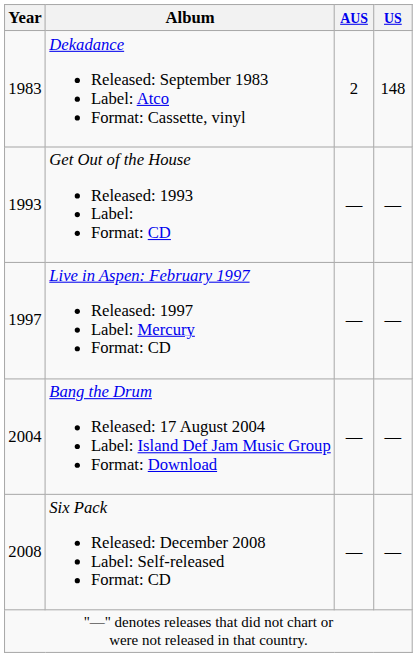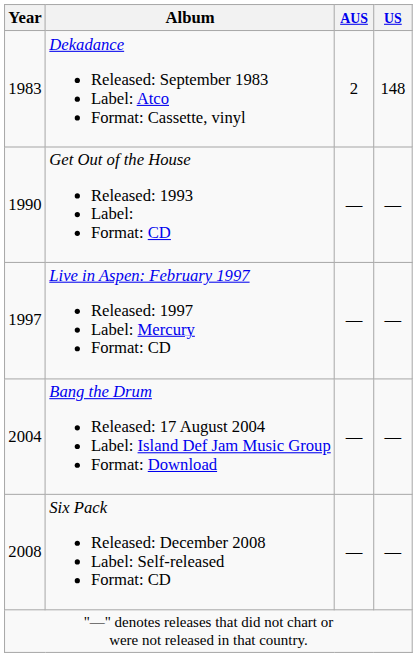 <table class="wikitable" style="text-align:center;">
 <tr>
 <th>Year</th>
 <th>Album</th>
 <th style="width:30px;"><small><a href='#'>AUS</a></small><br></th>
 <th style="width:30px;"><small><a href='#'>US</a></small><br></th>
 </tr>
 <tr>
 <td>1983</td>
 <td style="text-align:left;"><em><a href='#'>Dekadance</a></em><br><ul><li>Released: September 1983</li><li>Label: <a href='#'>Atco</a></li><li>Format: Cassette, vinyl</li></ul></td>
 <td>2</td>
 <td>148</td>
 </tr>
 <tr>
-<td>1993</td>
+<td>1990</td>
 <td style="text-align:left;"><em>Get Out of the House</em><br><ul><li>Released: 1993</li><li>Label:</li><li>Format: <a href='#'>CD</a></li></ul></td>
 <td>—</td>
 <td>—</td>
 </tr>
 <tr>
 <td>1997</td>
 <td style="text-align:left;"><em><a href='#'>Live in Aspen: February 1997</a></em><br><ul><li>Released: 1997</li><li>Label: <a href='#'>Mercury</a></li><li>Format: CD</li></ul></td>
 <td>—</td>
 <td>—</td>
 </tr>
 <tr>
 <td>2004</td>
 <td style="text-align:left;"><em><a href='#'>Bang the Drum</a></em><br><ul><li>Released: 17 August 2004</li><li>Label: <a href='#'>Island Def Jam Music Group</a></li><li>Format: <a href='#'>Download</a></li></ul></td>
 <td>—</td>
 <td>—</td>
 </tr>
 <tr>
 <td>2008</td>
 <td style="text-align:left;"><em>Six Pack</em><br><ul><li>Released: December 2008</li><li>Label: Self-released</li><li>Format: CD</li></ul></td>
 <td>—</td>
 <td>—</td>
 </tr>
 <tr>
 <td colspan="6" style="text-align:center; font-size:90%;">"—" denotes releases that did not chart or<br>were not released in that country.</td>
 </tr>
 </table>
